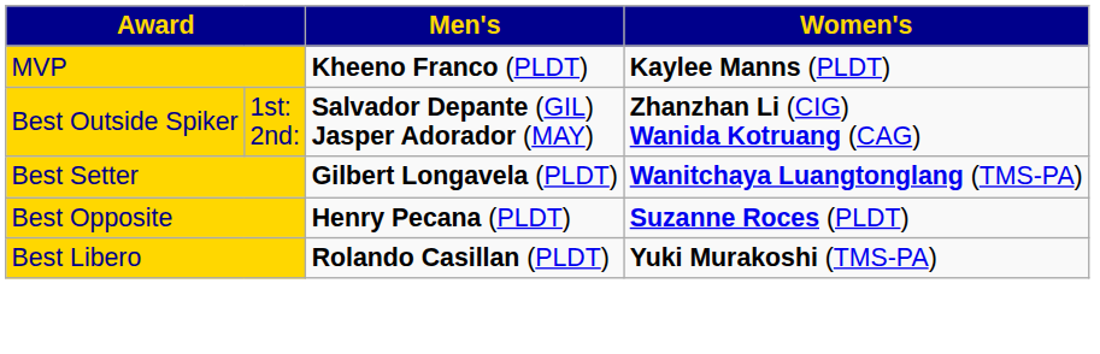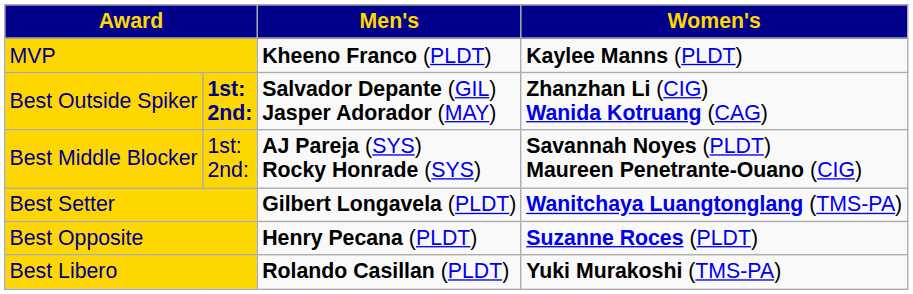 <table class="wikitable">
 <tr>
 <th style="background:#00008B; color:#FFD700;" colspan="2">Award</th>
 <th style="background:#00008B; color:#FFD700;">Men's</th>
 <th style="background:#00008B; color:#FFD700;">Women's</th>
 </tr>
 <tr>
 <td style="background:#FFD700; color:#00008B;" colspan="2">MVP</td>
 <td> <strong>Kheeno Franco</strong> (<a href='#'>PLDT</a>)</td>
 <td> <strong>Kaylee Manns</strong> (<a href='#'>PLDT</a>)</td>
 </tr>
 <tr>
 <td style="background:#FFD700; color:#00008B;">Best Outside Spiker</td>
-<td style="background:#FFD700; color:#00008B;">1st:<br>2nd:</td>
+<td style="background:#FFD700; color:#00008B;"><strong>1st:<br>2nd:</strong></td>
 <td> <strong>Salvador Depante</strong> (<a href='#'>GIL</a>)<br> <strong>Jasper Adorador</strong> (<a href='#'>MAY</a>)</td>
 <td> <strong>Zhanzhan Li</strong> (<a href='#'>CIG</a>)<br> <strong><a href='#'>Wanida Kotruang</a></strong> (<a href='#'>CAG</a>)</td>
+</tr>
+<tr>
+<td style="background:#FFD700; color:#00008B;">Best Middle Blocker</td>
+<td style="background:#FFD700; color:#00008B;">1st:<br>2nd:</td>
+<td> <strong>AJ Pareja</strong> (<a href='#'>SYS</a>)<br> <strong>Rocky Honrade</strong> (<a href='#'>SYS</a>)</td>
+<td> <strong>Savannah Noyes</strong> (<a href='#'>PLDT</a>)<br> <strong>Maureen Penetrante-Ouano</strong> (<a href='#'>CIG</a>)</td>
 </tr>
 <tr>
 <td style="background:#FFD700; color:#00008B;" colspan="2">Best Setter</td>
 <td> <strong>Gilbert Longavela</strong> (<a href='#'>PLDT</a>)</td>
 <td> <strong><a href='#'>Wanitchaya Luangtonglang</a></strong> (<a href='#'>TMS-PA</a>)</td>
 </tr>
 <tr>
 <td style="background:#FFD700; color:#00008B;" colspan="2">Best Opposite</td>
 <td> <strong>Henry Pecana</strong> (<a href='#'>PLDT</a>)</td>
 <td> <strong><a href='#'>Suzanne Roces</a></strong> (<a href='#'>PLDT</a>)</td>
 </tr>
 <tr>
 <td style="background:#FFD700; color:#00008B;" colspan="2">Best Libero</td>
 <td> <strong>Rolando Casillan</strong> (<a href='#'>PLDT</a>)</td>
 <td> <strong>Yuki Murakoshi</strong> (<a href='#'>TMS-PA</a>)</td>
 </tr>
 </table>
